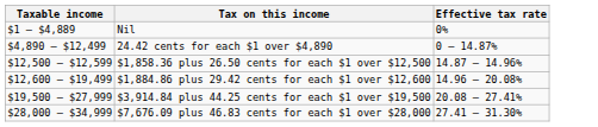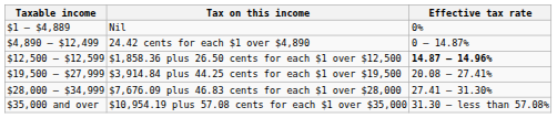 <table class="wikitable">
 <tr>
 <th>Taxable income</th>
 <th>Tax on this income</th>
 <th>Effective tax rate</th>
 </tr>
 <tr>
 <td>$1 – $4,889</td>
 <td>Nil</td>
 <td>0%</td>
 </tr>
 <tr>
 <td>$4,890 – $12,499</td>
 <td>24.42 cents for each $1 over $4,890</td>
 <td>0 – 14.87%</td>
 </tr>
 <tr>
 <td>$12,500 – $12,599</td>
 <td>$1,858.36 plus 26.50 cents for each $1 over $12,500</td>
-<td>14.87 – 14.96%</td>
-</tr>
-<tr>
-<td>$12,600 – $19,499</td>
-<td>$1,884.86 plus 29.42 cents for each $1 over $12,600</td>
-<td>14.96 – 20.08%</td>
+<td><strong>14.87 – 14.96%</strong></td>
 </tr>
 <tr>
 <td>$19,500 – $27,999</td>
 <td>$3,914.84 plus 44.25 cents for each $1 over $19,500</td>
 <td>20.08 – 27.41%</td>
 </tr>
 <tr>
 <td>$28,000 – $34,999</td>
 <td>$7,676.09 plus 46.83 cents for each $1 over $28,000</td>
 <td>27.41 – 31.30%</td>
 </tr>
+<tr>
+<td>$35,000 and over</td>
+<td>$10,954.19 plus 57.08 cents for each $1 over $35,000</td>
+<td>31.30 – less than 57.08%</td>
+</tr>
 </table>
